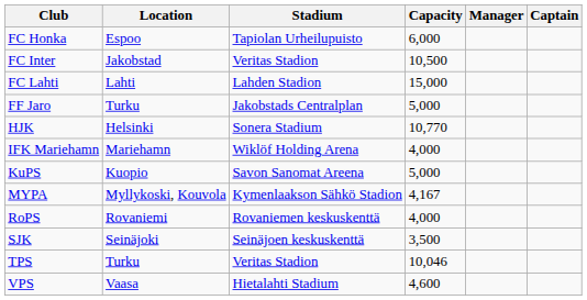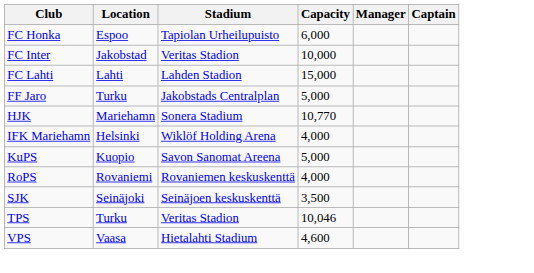 <table class="wikitable sortable">
 <tr>
 <th>Club</th>
 <th>Location</th>
 <th>Stadium</th>
 <th>Capacity</th>
 <th>Manager</th>
 <th>Captain</th>
 </tr>
 <tr --->
 <td><a href='#'>FC Honka</a></td>
 <td><a href='#'>Espoo</a></td>
 <td><a href='#'>Tapiolan Urheilupuisto</a></td>
 <td>6,000</td>
 <td> </td>
 <td> </td>
 </tr>
 <tr --->
 <td><a href='#'>FC Inter</a></td>
 <td><a href='#'>Jakobstad</a></td>
 <td><a href='#'>Veritas Stadion</a></td>
-<td>10,500</td>
+<td>10,000</td>
 <td> </td>
 <td> </td>
 </tr>
 <tr --->
 <td><a href='#'>FC Lahti</a></td>
 <td><a href='#'>Lahti</a></td>
 <td><a href='#'>Lahden Stadion</a></td>
 <td>15,000</td>
 <td> </td>
 <td> </td>
 </tr>
 <tr --->
 <td><a href='#'>FF Jaro</a></td>
 <td><a href='#'>Turku</a></td>
 <td><a href='#'>Jakobstads Centralplan</a></td>
 <td>5,000</td>
 <td> </td>
 <td> </td>
 </tr>
 <tr --->
 <td><a href='#'>HJK</a></td>
-<td><a href='#'>Helsinki</a></td>
+<td><a href='#'>Mariehamn</a></td>
 <td><a href='#'>Sonera Stadium</a></td>
 <td>10,770</td>
 <td> </td>
 <td> </td>
 </tr>
 <tr --->
 <td><a href='#'>IFK Mariehamn</a></td>
-<td><a href='#'>Mariehamn</a></td>
+<td><a href='#'>Helsinki</a></td>
 <td><a href='#'>Wiklöf Holding Arena</a></td>
 <td>4,000</td>
 <td> </td>
 <td> </td>
 </tr>
 <tr --->
 <td><a href='#'>KuPS</a></td>
 <td><a href='#'>Kuopio</a></td>
 <td><a href='#'>Savon Sanomat Areena</a></td>
 <td>5,000</td>
-<td> </td>
-<td> </td>
-</tr>
-<tr --->
-<td><a href='#'>MYPA</a></td>
-<td><a href='#'>Myllykoski</a>, <a href='#'>Kouvola</a></td>
-<td><a href='#'>Kymenlaakson Sähkö Stadion</a></td>
-<td>4,167</td>
 <td> </td>
 <td> </td>
 </tr>
 <tr --->
 <td><a href='#'>RoPS</a></td>
 <td><a href='#'>Rovaniemi</a></td>
 <td><a href='#'>Rovaniemen keskuskenttä</a></td>
 <td>4,000</td>
 <td> </td>
 <td> </td>
 </tr>
 <tr --->
 <td><a href='#'>SJK</a></td>
 <td><a href='#'>Seinäjoki</a></td>
 <td><a href='#'>Seinäjoen keskuskenttä</a></td>
 <td>3,500</td>
 <td> </td>
 <td> </td>
 </tr>
 <tr --->
 <td><a href='#'>TPS</a></td>
 <td><a href='#'>Turku</a></td>
 <td><a href='#'>Veritas Stadion</a></td>
 <td>10,046</td>
 <td> </td>
 <td> </td>
 </tr>
 <tr --->
 <td><a href='#'>VPS</a></td>
 <td><a href='#'>Vaasa</a></td>
 <td><a href='#'>Hietalahti Stadium</a></td>
 <td>4,600</td>
 <td> </td>
 <td> </td>
 </tr>
 </table>
